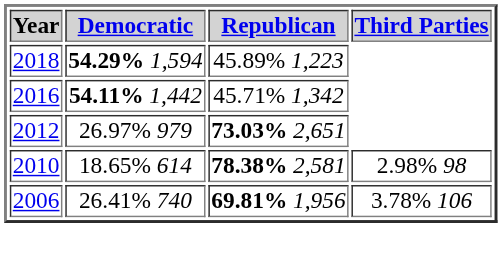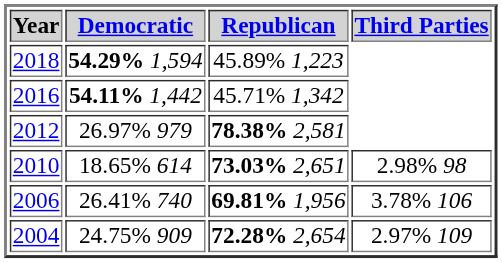 <table border = "2">
 <tr style="background:lightgrey;">
 <th>Year</th>
 <th><a href='#'>Democratic</a></th>
 <th><a href='#'>Republican</a></th>
 <th><a href='#'>Third Parties</a></th>
 </tr>
 <tr>
 <td align="center" ><a href='#'>2018</a></td>
 <td align="center" ><strong>54.29%</strong> <em>1,594</em></td>
 <td align="center" >45.89% <em>1,223</em></td>
 </tr>
 <tr>
 <td align="center" ><a href='#'>2016</a></td>
 <td align="center" ><strong>54.11%</strong> <em>1,442</em></td>
 <td align="center" >45.71% <em>1,342</em></td>
 </tr>
 <tr>
 <td align="center" ><a href='#'>2012</a></td>
 <td align="center" >26.97% <em>979</em></td>
-<td align="center" ><strong>73.03%</strong> <em>2,651</em></td>
+<td align="center" ><strong>78.38%</strong> <em>2,581</em></td>
 </tr>
 <tr>
 <td align="center" ><a href='#'>2010</a></td>
 <td align="center" >18.65% <em>614</em></td>
-<td align="center" ><strong>78.38%</strong> <em>2,581</em></td>
+<td align="center" ><strong>73.03%</strong> <em>2,651</em></td>
 <td align="center" >2.98% <em>98</em></td>
 </tr>
 <tr>
 <td align="center" ><a href='#'>2006</a></td>
 <td align="center" >26.41% <em>740</em></td>
 <td align="center" ><strong>69.81%</strong> <em>1,956</em></td>
 <td align="center" >3.78% <em>106</em></td>
 </tr>
+<tr>
+<td align="center" ><a href='#'>2004</a></td>
+<td align="center" >24.75% <em>909</em></td>
+<td align="center" ><strong>72.28%</strong> <em>2,654</em></td>
+<td align="center" >2.97% <em>109</em></td>
+</tr>
 </table>
